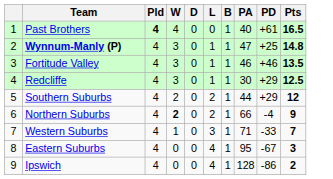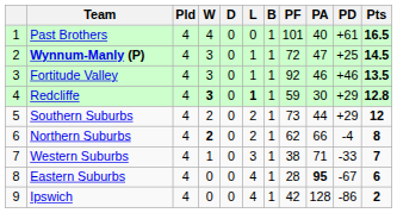 <table class="wikitable" style="text-align:center;">
 <tr>
 <th style="width:20px;"></th>
 <th width="175">Team</th>
 <th style="width:20px;">Pld</th>
 <th style="width:20px;">W</th>
 <th style="width:20px;">D</th>
 <th style="width:20px;">L</th>
 <th>B</th>
+<th style="width:20px;">PF</th>
 <th style="width:20px;">PA</th>
 <th style="width:20px;">PD</th>
 <th style="width:20px;">Pts</th>
 </tr>
 <tr style="background:#cfc;">
 <td>1</td>
 <td style="text-align:left;"> <a href='#'>Past Brothers</a></td>
-<td><strong>4</strong></td>
+<td>4</td>
 <td>4</td>
 <td>0</td>
 <td>0</td>
 <td>1</td>
+<td>101</td>
 <td>40</td>
 <td>+61</td>
 <td><strong>16.5</strong></td>
 </tr>
 <tr style="background:#cfc;">
 <td>2</td>
 <td style="text-align:left;"><strong> <a href='#'>Wynnum-Manly</a> (P)</strong></td>
 <td>4</td>
 <td>3</td>
 <td>0</td>
 <td>1</td>
 <td>1</td>
+<td>72</td>
 <td>47</td>
 <td>+25</td>
-<td><strong>14.8</strong></td>
+<td><strong>14.5</strong></td>
 </tr>
 <tr style="background:#cfc;">
 <td>3</td>
 <td style="text-align:left;"> <a href='#'>Fortitude Valley</a></td>
 <td>4</td>
 <td>3</td>
 <td>0</td>
 <td>1</td>
 <td>1</td>
+<td>92</td>
 <td>46</td>
 <td>+46</td>
 <td><strong>13.5</strong></td>
 </tr>
 <tr style="background:#cfc;">
 <td>4</td>
 <td style="text-align:left;"> <a href='#'>Redcliffe</a></td>
 <td>4</td>
-<td>3</td>
+<td><strong>3</strong></td>
 <td>0</td>
+<td><strong>1</strong></td>
 <td>1</td>
-<td>1</td>
+<td>59</td>
 <td>30</td>
 <td>+29</td>
-<td><strong>12.5</strong></td>
+<td><strong>12.8</strong></td>
 </tr>
 <tr>
 <td>5</td>
 <td style="text-align:left;"> <a href='#'>Southern Suburbs</a></td>
 <td>4</td>
 <td>2</td>
 <td>0</td>
 <td>2</td>
 <td>1</td>
+<td>73</td>
 <td>44</td>
 <td>+29</td>
 <td><strong>12</strong></td>
 </tr>
 <tr>
 <td>6</td>
 <td style="text-align:left;"> <a href='#'>Northern Suburbs</a></td>
 <td>4</td>
 <td><strong>2</strong></td>
 <td>0</td>
 <td>2</td>
 <td>1</td>
+<td>62</td>
 <td>66</td>
 <td>-4</td>
-<td><strong>9</strong></td>
+<td><strong>8</strong></td>
 </tr>
 <tr>
 <td>7</td>
 <td style="text-align:left;"> <a href='#'>Western Suburbs</a></td>
 <td>4</td>
 <td>1</td>
 <td>0</td>
 <td>3</td>
 <td>1</td>
+<td>38</td>
 <td>71</td>
 <td>-33</td>
 <td><strong>7</strong></td>
 </tr>
 <tr>
 <td>8</td>
 <td style="text-align:left;"> <a href='#'>Eastern Suburbs</a></td>
 <td>4</td>
 <td>0</td>
 <td>0</td>
 <td>4</td>
 <td>1</td>
-<td>95</td>
+<td>28</td>
+<td><strong>95</strong></td>
 <td>-67</td>
-<td><strong>3</strong></td>
+<td><strong>6</strong></td>
 </tr>
 <tr>
 <td>9</td>
 <td style="text-align:left;"> <a href='#'>Ipswich</a></td>
 <td>4</td>
 <td>0</td>
 <td>0</td>
 <td>4</td>
 <td>1</td>
+<td>42</td>
 <td>128</td>
 <td>-86</td>
 <td><strong>2</strong></td>
 </tr>
 </table>
